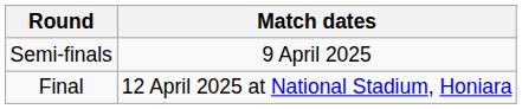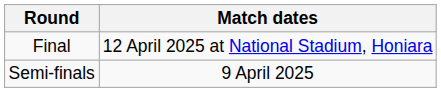 <table class="wikitable" style="text-align:center">
 <tr>
 <th>Round</th>
 <th>Match dates</th>
 </tr>
 <tr>
+<td>Final</td>
+<td>12 April 2025 at <a href='#'>National Stadium</a>, <a href='#'>Honiara</a></td>
+</tr>
+<tr>
 <td>Semi-finals</td>
 <td>9 April 2025</td>
 </tr>
-<tr>
-<td>Final</td>
-<td>12 April 2025 at <a href='#'>National Stadium</a>, <a href='#'>Honiara</a></td>
-</tr>
 </table>
